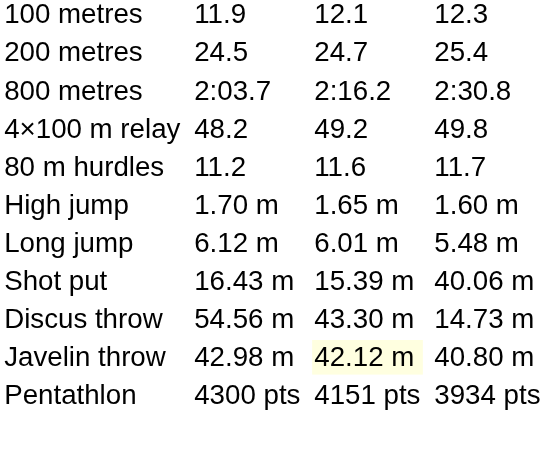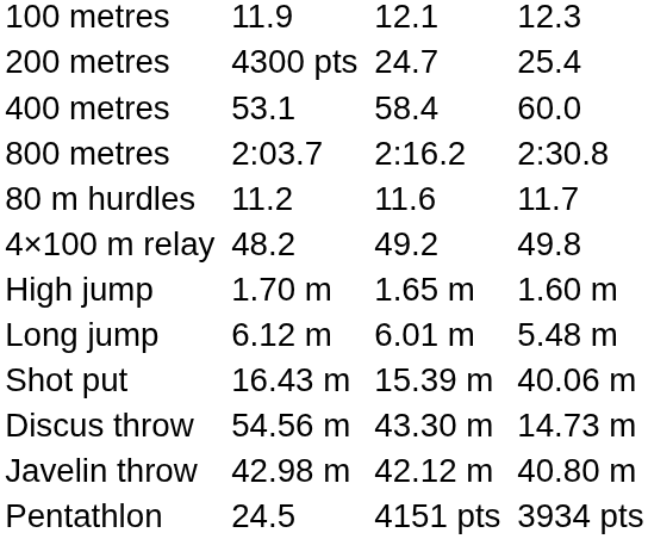 <table>
 <tr>
 <td>100 metres</td>
 <td></td>
 <td>11.9</td>
 <td></td>
 <td>12.1</td>
 <td></td>
 <td>12.3</td>
 </tr>
 <tr>
 <td>200 metres</td>
 <td></td>
-<td>24.5</td>
+<td>4300 pts</td>
 <td></td>
 <td>24.7</td>
 <td></td>
 <td>25.4</td>
+</tr>
+<tr>
+<td>400 metres</td>
+<td></td>
+<td>53.1</td>
+<td></td>
+<td>58.4</td>
+<td></td>
+<td>60.0</td>
 </tr>
 <tr>
 <td>800 metres</td>
 <td></td>
 <td>2:03.7</td>
 <td></td>
 <td>2:16.2</td>
 <td></td>
 <td>2:30.8</td>
 </tr>
 <tr>
+<td>80 m hurdles</td>
+<td></td>
+<td>11.2</td>
+<td></td>
+<td>11.6</td>
+<td></td>
+<td>11.7</td>
+</tr>
+<tr>
 <td>4×100 m relay</td>
 <td></td>
 <td>48.2</td>
 <td></td>
 <td>49.2</td>
 <td></td>
 <td>49.8</td>
-</tr>
-<tr>
-<td>80 m hurdles</td>
-<td></td>
-<td>11.2</td>
-<td></td>
-<td>11.6</td>
-<td></td>
-<td>11.7</td>
 </tr>
 <tr>
 <td>High jump</td>
 <td></td>
 <td>1.70 m</td>
 <td></td>
 <td>1.65 m</td>
 <td></td>
 <td>1.60 m</td>
 </tr>
 <tr>
 <td>Long jump</td>
 <td></td>
 <td>6.12 m</td>
 <td></td>
 <td>6.01 m</td>
 <td></td>
 <td>5.48 m</td>
 </tr>
 <tr>
 <td>Shot put</td>
 <td></td>
 <td>16.43 m</td>
 <td></td>
 <td>15.39 m</td>
 <td></td>
 <td>40.06 m</td>
 </tr>
 <tr>
 <td>Discus throw</td>
 <td></td>
 <td>54.56 m</td>
 <td></td>
 <td>43.30 m</td>
 <td></td>
 <td>14.73 m</td>
 </tr>
 <tr>
 <td>Javelin throw</td>
 <td></td>
 <td>42.98 m</td>
 <td></td>
-<td style="background: lightyellow;">42.12 m</td>
+<td>42.12 m</td>
 <td></td>
 <td>40.80 m</td>
 </tr>
 <tr>
 <td>Pentathlon</td>
 <td></td>
-<td>4300 pts</td>
+<td>24.5</td>
 <td></td>
 <td>4151 pts</td>
 <td></td>
 <td>3934 pts</td>
 </tr>
 </table>
